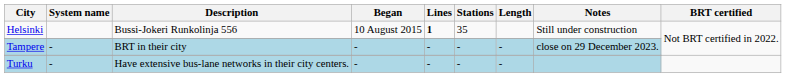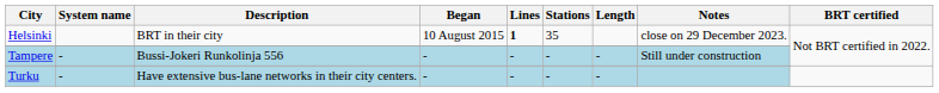 <table class="wikitable">
 <tr>
 <th>City</th>
 <th>System name</th>
 <th>Description</th>
 <th>Began</th>
 <th>Lines</th>
 <th>Stations</th>
 <th>Length</th>
 <th>Notes</th>
 <th>BRT certified</th>
 </tr>
 <tr>
 <td><a href='#'>Helsinki</a></td>
 <td></td>
-<td>Bussi-Jokeri Runkolinja 556</td>
+<td>BRT in their city</td>
 <td>10 August 2015</td>
 <td><strong>1</strong></td>
 <td>35</td>
 <td></td>
-<td>Still under construction</td>
+<td> close on 29 December 2023.</td>
 <td rowspan="3">Not BRT certified in 2022.</td>
 </tr>
 <tr>
 </tr>
 <tr style="background:lightblue;">
 <td><a href='#'>Tampere</a></td>
 <td>-</td>
-<td>BRT in their city</td>
+<td>Bussi-Jokeri Runkolinja 556</td>
 <td>-</td>
 <td>-</td>
 <td>-</td>
 <td>-</td>
-<td> close on 29 December 2023.</td>
+<td>Still under construction</td>
 </tr>
 <tr>
 </tr>
 <tr style="background:lightblue;">
 <td><a href='#'>Turku</a></td>
 <td>-</td>
 <td>Have extensive bus-lane networks in their city centers.</td>
 <td>-</td>
 <td>-</td>
 <td>-</td>
 <td>-</td>
 <td></td>
 </tr>
 </table>
